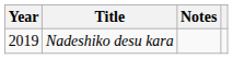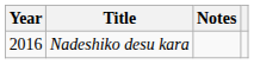 <table class="wikitable">
 <tr>
 <th>Year</th>
 <th>Title</th>
 <th>Notes</th>
 <th></th>
 </tr>
 <tr>
-<td>2019</td>
+<td>2016</td>
 <td><em>Nadeshiko desu kara</em></td>
 <td></td>
 <td></td>
 </tr>
 </table>
